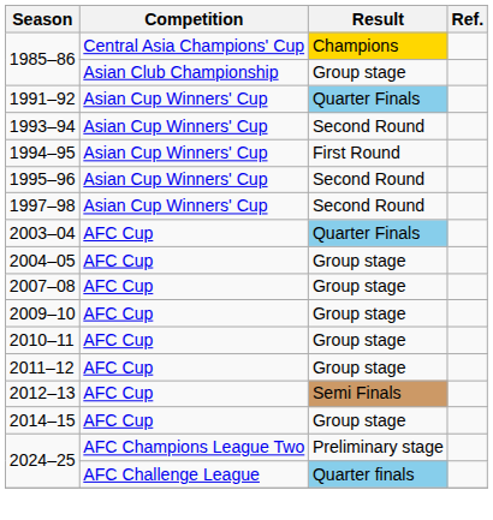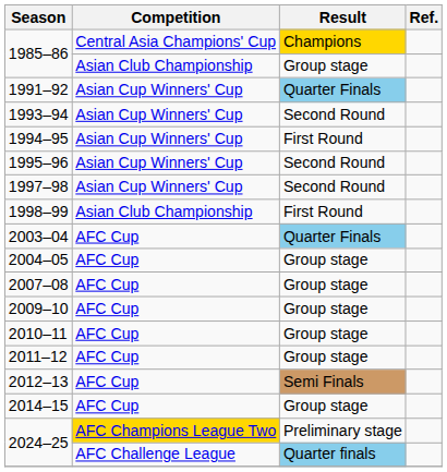 <table class="wikitable" style="font-size:90%;">
 <tr>
 <th>Season</th>
 <th>Competition</th>
 <th>Result</th>
 <th>Ref.</th>
 </tr>
 <tr>
 <td rowspan="2">1985–86</td>
 <td><a href='#'>Central Asia Champions' Cup</a></td>
 <td style="background:gold">Champions</td>
 <td></td>
 </tr>
 <tr>
 <td><a href='#'>Asian Club Championship</a></td>
 <td>Group stage</td>
 <td></td>
 </tr>
 <tr>
 <td>1991–92</td>
 <td><a href='#'>Asian Cup Winners' Cup</a></td>
 <td style="background:skyblue">Quarter Finals</td>
 <td></td>
 </tr>
 <tr>
 <td>1993–94</td>
 <td><a href='#'>Asian Cup Winners' Cup</a></td>
 <td>Second Round</td>
 <td></td>
 </tr>
 <tr>
 <td>1994–95</td>
 <td><a href='#'>Asian Cup Winners' Cup</a></td>
 <td>First Round</td>
 <td></td>
 </tr>
 <tr>
 <td>1995–96</td>
 <td><a href='#'>Asian Cup Winners' Cup</a></td>
 <td>Second Round</td>
 <td></td>
 </tr>
 <tr>
 <td>1997–98</td>
 <td><a href='#'>Asian Cup Winners' Cup</a></td>
 <td>Second Round</td>
+<td></td>
+</tr>
+<tr>
+<td>1998–99</td>
+<td><a href='#'>Asian Club Championship</a></td>
+<td>First Round</td>
 <td></td>
 </tr>
 <tr>
 <td>2003–04</td>
 <td><a href='#'>AFC Cup</a></td>
 <td style="background:skyblue">Quarter Finals</td>
 <td></td>
 </tr>
 <tr>
 <td>2004–05</td>
 <td><a href='#'>AFC Cup</a></td>
 <td>Group stage</td>
 <td></td>
 </tr>
 <tr>
 <td>2007–08</td>
 <td><a href='#'>AFC Cup</a></td>
 <td>Group stage</td>
 <td></td>
 </tr>
 <tr>
 <td>2009–10</td>
 <td><a href='#'>AFC Cup</a></td>
 <td>Group stage</td>
 <td></td>
 </tr>
 <tr>
 <td>2010–11</td>
 <td><a href='#'>AFC Cup</a></td>
 <td>Group stage</td>
 <td></td>
 </tr>
 <tr>
 <td>2011–12</td>
 <td><a href='#'>AFC Cup</a></td>
 <td>Group stage</td>
 <td></td>
 </tr>
 <tr>
 <td>2012–13</td>
 <td><a href='#'>AFC Cup</a></td>
 <td style="background:#c96">Semi Finals</td>
 <td></td>
 </tr>
 <tr>
 <td>2014–15</td>
 <td><a href='#'>AFC Cup</a></td>
 <td>Group stage</td>
 <td></td>
 </tr>
 <tr>
 <td rowspan="2">2024–25</td>
-<td><a href='#'>AFC Champions League Two</a></td>
+<td style="background: gold;"><a href='#'>AFC Champions League Two</a></td>
 <td>Preliminary stage</td>
 <td></td>
 </tr>
 <tr>
 <td><a href='#'>AFC Challenge League</a></td>
 <td style="background:skyblue">Quarter finals</td>
 <td></td>
 </tr>
 <tr>
 </tr>
 </table>
